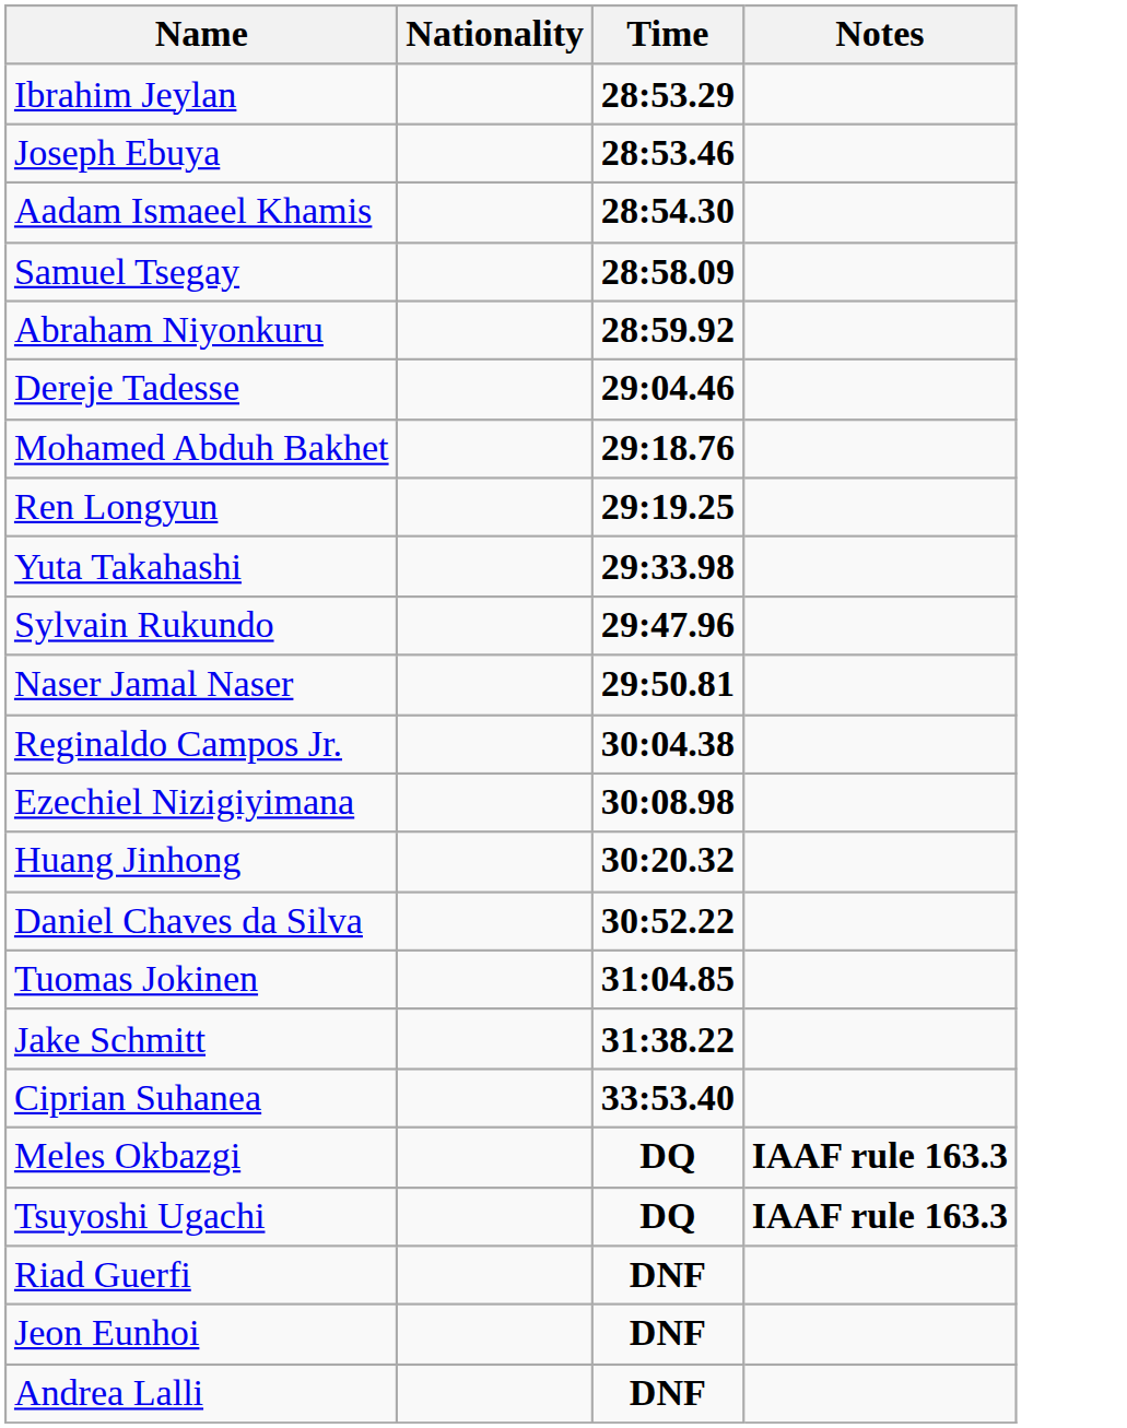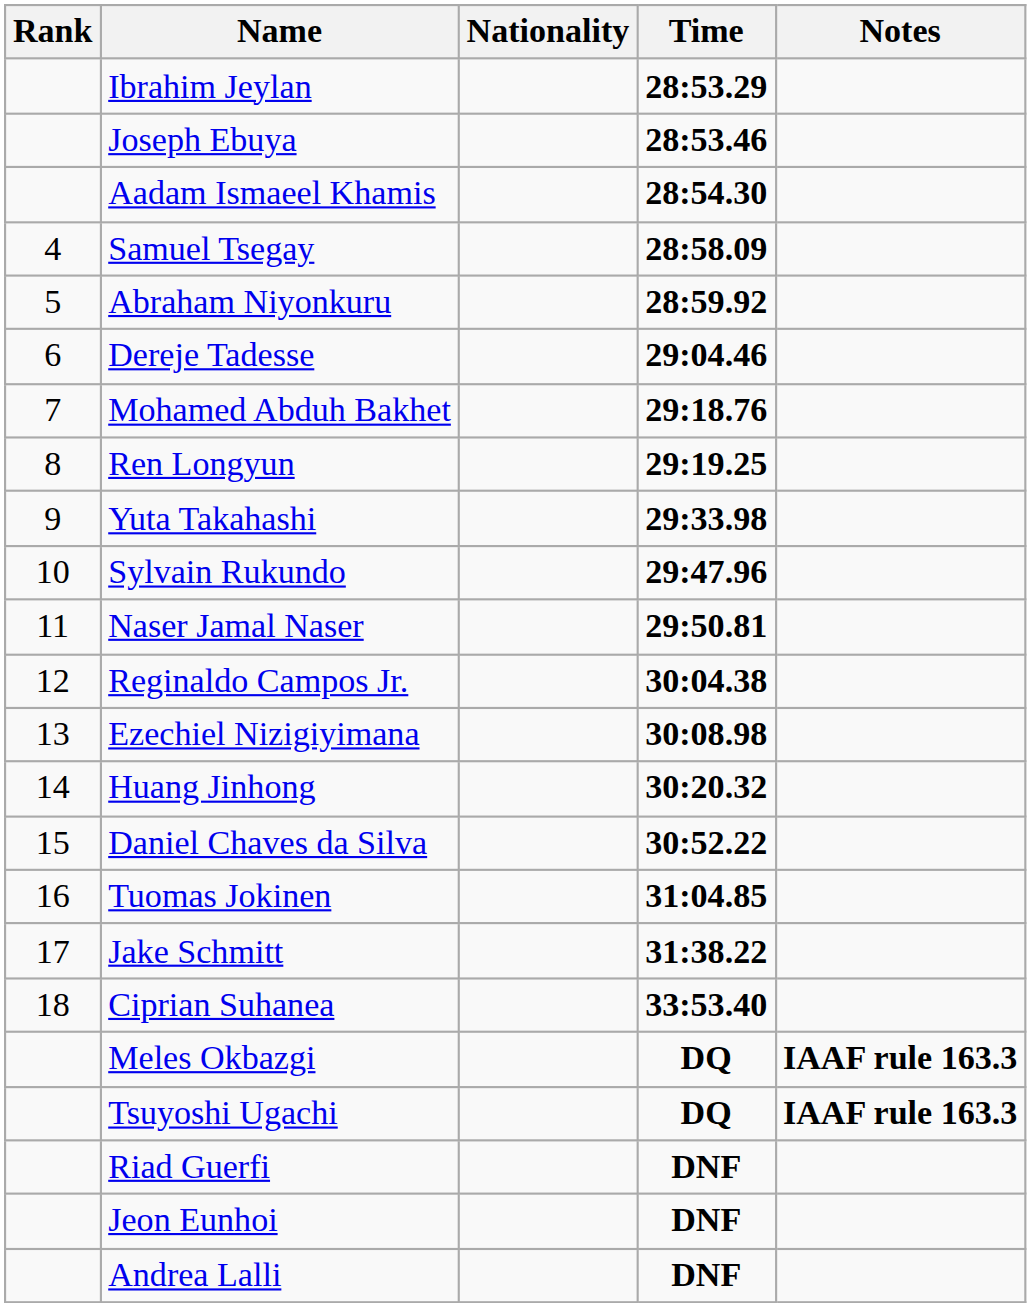 <table class="wikitable sortable" style="text-align:center">
 <tr>
+<th>Rank</th>
 <th>Name</th>
 <th>Nationality</th>
 <th>Time</th>
 <th>Notes</th>
 </tr>
 <tr>
+<td></td>
 <td align=left><a href='#'>Ibrahim Jeylan</a></td>
 <td align=left></td>
 <td><strong>28:53.29</strong></td>
 <td></td>
 </tr>
 <tr>
+<td></td>
 <td align=left><a href='#'>Joseph Ebuya</a></td>
 <td align=left></td>
 <td><strong>28:53.46</strong></td>
 <td></td>
 </tr>
 <tr>
+<td></td>
 <td align=left><a href='#'>Aadam Ismaeel Khamis</a></td>
 <td align=left></td>
 <td><strong>28:54.30</strong></td>
 <td></td>
 </tr>
 <tr>
+<td>4</td>
 <td align=left><a href='#'>Samuel Tsegay</a></td>
 <td align=left></td>
 <td><strong>28:58.09</strong></td>
 <td></td>
 </tr>
 <tr>
+<td>5</td>
 <td align=left><a href='#'>Abraham Niyonkuru</a></td>
 <td align=left></td>
 <td><strong>28:59.92</strong></td>
 <td></td>
 </tr>
 <tr>
+<td>6</td>
 <td align=left><a href='#'>Dereje Tadesse</a></td>
 <td align=left></td>
 <td><strong>29:04.46</strong></td>
 <td></td>
 </tr>
 <tr>
+<td>7</td>
 <td align=left><a href='#'>Mohamed Abduh Bakhet</a></td>
 <td align=left></td>
 <td><strong>29:18.76</strong></td>
 <td></td>
 </tr>
 <tr>
+<td>8</td>
 <td align=left><a href='#'>Ren Longyun</a></td>
 <td align=left></td>
 <td><strong>29:19.25</strong></td>
 <td></td>
 </tr>
 <tr>
+<td>9</td>
 <td align=left><a href='#'>Yuta Takahashi</a></td>
 <td align=left></td>
 <td><strong>29:33.98</strong></td>
 <td></td>
 </tr>
 <tr>
+<td>10</td>
 <td align=left><a href='#'>Sylvain Rukundo</a></td>
 <td align=left></td>
 <td><strong>29:47.96</strong></td>
 <td></td>
 </tr>
 <tr>
+<td>11</td>
 <td align=left><a href='#'>Naser Jamal Naser</a></td>
 <td align=left></td>
 <td><strong>29:50.81</strong></td>
 <td></td>
 </tr>
 <tr>
+<td>12</td>
 <td align=left><a href='#'>Reginaldo Campos Jr.</a></td>
 <td align=left></td>
 <td><strong>30:04.38</strong></td>
 <td></td>
 </tr>
 <tr>
+<td>13</td>
 <td align=left><a href='#'>Ezechiel Nizigiyimana</a></td>
 <td align=left></td>
 <td><strong>30:08.98</strong></td>
 <td></td>
 </tr>
 <tr>
+<td>14</td>
 <td align=left><a href='#'>Huang Jinhong</a></td>
 <td align=left></td>
 <td><strong>30:20.32</strong></td>
 <td></td>
 </tr>
 <tr>
+<td>15</td>
 <td align=left><a href='#'>Daniel Chaves da Silva</a></td>
 <td align=left></td>
 <td><strong>30:52.22</strong></td>
 <td></td>
 </tr>
 <tr>
+<td>16</td>
 <td align=left><a href='#'>Tuomas Jokinen</a></td>
 <td align=left></td>
 <td><strong>31:04.85</strong></td>
 <td></td>
 </tr>
 <tr>
+<td>17</td>
 <td align=left><a href='#'>Jake Schmitt</a></td>
 <td align=left></td>
 <td><strong>31:38.22</strong></td>
 <td></td>
 </tr>
 <tr>
+<td>18</td>
 <td align=left><a href='#'>Ciprian Suhanea</a></td>
 <td align=left></td>
 <td><strong>33:53.40</strong></td>
 <td></td>
 </tr>
 <tr>
+<td></td>
 <td align=left><a href='#'>Meles Okbazgi</a></td>
 <td align=left></td>
 <td><strong>DQ</strong></td>
 <td><strong>IAAF rule 163.3</strong></td>
 </tr>
 <tr>
+<td></td>
 <td align=left><a href='#'>Tsuyoshi Ugachi</a></td>
 <td align=left></td>
 <td><strong>DQ</strong></td>
 <td><strong>IAAF rule 163.3</strong></td>
 </tr>
 <tr>
+<td></td>
 <td align=left><a href='#'>Riad Guerfi</a></td>
 <td align=left></td>
 <td><strong>DNF</strong></td>
 <td></td>
 </tr>
 <tr>
+<td></td>
 <td align=left><a href='#'>Jeon Eunhoi</a></td>
 <td align=left></td>
 <td><strong>DNF</strong></td>
 <td></td>
 </tr>
 <tr>
+<td></td>
 <td align=left><a href='#'>Andrea Lalli</a></td>
 <td align=left></td>
 <td><strong>DNF</strong></td>
 <td></td>
 </tr>
 </table>
